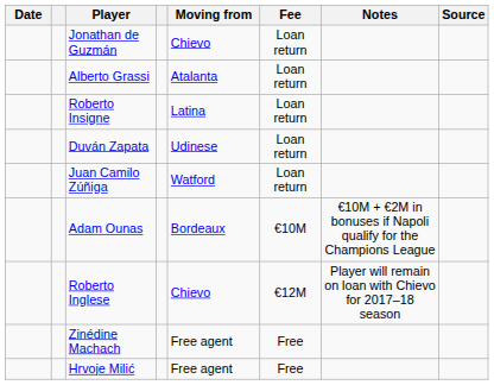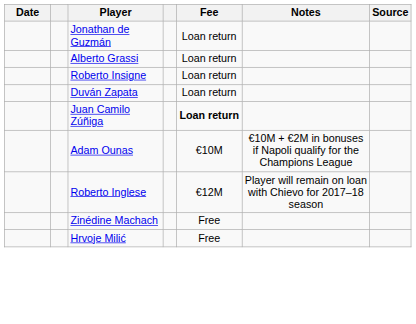 <table class="wikitable sortable">
 <tr>
 <th style="width:80px;">Date</th>
 <th style="width:30px;"></th>
 <th style="width:180px;">Player</th>
 <th style="width:20px;"></th>
-<th style="width:180px;">Moving from</th>
 <th style="width:120px;" class="unsortable">Fee</th>
 <th style="width:250px;" class="unsortable">Notes</th>
 <th style="width:20px;">Source</th>
 </tr>
 <tr>
 <td></td>
 <td align=center></td>
 <td> <a href='#'>Jonathan de Guzmán</a></td>
 <td align=center></td>
-<td> <a href='#'>Chievo</a></td>
 <td align=center>Loan return</td>
 <td align=center></td>
 <td></td>
 </tr>
 <tr>
 <td></td>
 <td align=center></td>
 <td> <a href='#'>Alberto Grassi</a></td>
 <td align=center></td>
-<td> <a href='#'>Atalanta</a></td>
 <td align=center>Loan return</td>
 <td align=center></td>
 <td></td>
 </tr>
 <tr>
 <td></td>
 <td align=center></td>
 <td> <a href='#'>Roberto Insigne</a></td>
 <td align=center></td>
-<td> <a href='#'>Latina</a></td>
 <td align=center>Loan return</td>
 <td align=center></td>
 <td></td>
 </tr>
 <tr>
 <td></td>
 <td align=center></td>
 <td> <a href='#'>Duván Zapata</a></td>
 <td align=center></td>
-<td> <a href='#'>Udinese</a></td>
 <td align=center>Loan return</td>
 <td align=center></td>
 <td></td>
 </tr>
 <tr>
 <td></td>
 <td align=center></td>
 <td> <a href='#'>Juan Camilo Zúñiga</a></td>
 <td align=center></td>
-<td> <a href='#'>Watford</a></td>
-<td align=center>Loan return</td>
+<td align=center><strong>Loan return</strong></td>
 <td align=center></td>
 <td></td>
 </tr>
 <tr>
 <td></td>
 <td align=center></td>
 <td> <a href='#'>Adam Ounas</a></td>
 <td align=center></td>
-<td> <a href='#'>Bordeaux</a></td>
 <td align=center>€10M</td>
 <td align=center>€10M + €2M in bonuses if Napoli qualify for the Champions League</td>
 <td></td>
 </tr>
 <tr>
 <td></td>
 <td align=center></td>
 <td> <a href='#'>Roberto Inglese</a></td>
 <td align=center></td>
-<td> <a href='#'>Chievo</a></td>
 <td align=center>€12M</td>
 <td align=center>Player will remain on loan with Chievo for 2017–18 season</td>
 <td></td>
 </tr>
 <tr>
 <td></td>
 <td align=center></td>
 <td> <a href='#'>Zinédine Machach</a></td>
 <td align=center></td>
-<td>Free agent</td>
 <td align=center>Free</td>
 <td align=center></td>
 <td></td>
 </tr>
 <tr>
 <td></td>
 <td align=center></td>
 <td> <a href='#'>Hrvoje Milić</a></td>
 <td align=center></td>
-<td>Free agent</td>
 <td align=center>Free</td>
 <td align=center></td>
 <td></td>
 </tr>
 </table>
